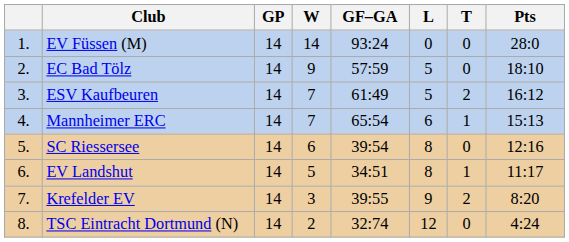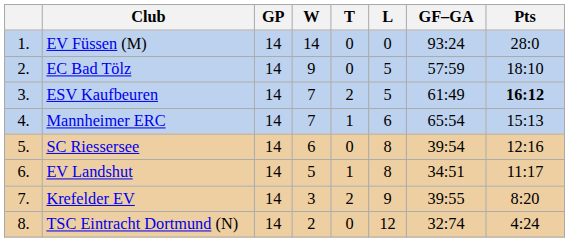 <table class="wikitable">
 <tr>
 <th width="30"></th>
 <th width="200">Club</th>
 <th width="30">GP</th>
 <th width="30">W</th>
+<th width="30">T</th>
+<th width="30">L</th>
 <th width="70">GF–GA</th>
-<th width="30">L</th>
-<th width="30">T</th>
 <th width="70">Pts</th>
 </tr>
 <tr bgcolor="#BCD2EE" align="center">
 <td>1.</td>
 <td align="left"><a href='#'>EV Füssen</a> (M)</td>
 <td>14</td>
 <td>14</td>
-<td>93:24</td>
 <td>0</td>
 <td>0</td>
+<td>93:24</td>
 <td>28:0</td>
 </tr>
 <tr bgcolor=#BCD2EE align="center">
 <td>2.</td>
 <td align="left"><a href='#'>EC Bad Tölz</a></td>
 <td>14</td>
 <td>9</td>
+<td>0</td>
+<td>5</td>
 <td>57:59</td>
-<td>5</td>
-<td>0</td>
 <td>18:10</td>
 </tr>
 <tr bgcolor=#BCD2EE align="center">
 <td>3.</td>
 <td align="left"><a href='#'>ESV Kaufbeuren</a></td>
 <td>14</td>
 <td>7</td>
+<td>2</td>
+<td>5</td>
 <td>61:49</td>
-<td>5</td>
-<td>2</td>
-<td>16:12</td>
+<td><strong>16:12</strong></td>
 </tr>
 <tr bgcolor=#BCD2EE align="center">
 <td>4.</td>
 <td align="left"><a href='#'>Mannheimer ERC</a></td>
 <td>14</td>
 <td>7</td>
+<td>1</td>
+<td>6</td>
 <td>65:54</td>
-<td>6</td>
-<td>1</td>
 <td>15:13</td>
 </tr>
 <tr bgcolor=#EECFA1 align="center">
 <td>5.</td>
 <td align="left"><a href='#'>SC Riessersee</a></td>
 <td>14</td>
 <td>6</td>
+<td>0</td>
+<td>8</td>
 <td>39:54</td>
-<td>8</td>
-<td>0</td>
 <td>12:16</td>
 </tr>
 <tr bgcolor=#EECFA1 align="center">
 <td>6.</td>
 <td align="left"><a href='#'>EV Landshut</a></td>
 <td>14</td>
 <td>5</td>
+<td>1</td>
+<td>8</td>
 <td>34:51</td>
-<td>8</td>
-<td>1</td>
 <td>11:17</td>
 </tr>
 <tr bgcolor=#EECFA1 align="center">
 <td>7.</td>
 <td align="left"><a href='#'>Krefelder EV</a></td>
 <td>14</td>
 <td>3</td>
+<td>2</td>
+<td>9</td>
 <td>39:55</td>
-<td>9</td>
-<td>2</td>
 <td>8:20</td>
 </tr>
 <tr bgcolor=#EECFA1 align="center">
 <td>8.</td>
 <td align="left"><a href='#'>TSC Eintracht Dortmund</a> (N)</td>
 <td>14</td>
 <td>2</td>
+<td>0</td>
+<td>12</td>
 <td>32:74</td>
-<td>12</td>
-<td>0</td>
 <td>4:24</td>
 </tr>
 </table>
